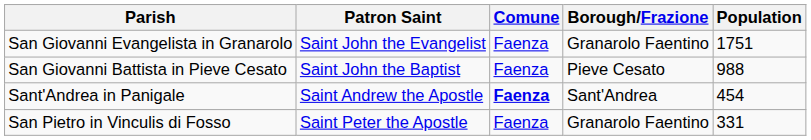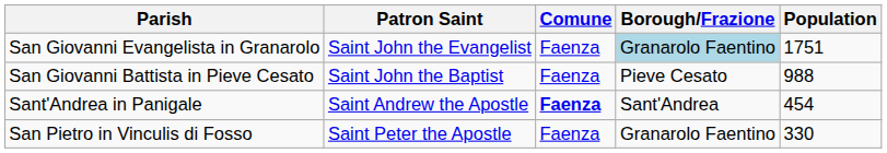 <table class="wikitable">
 <tr>
 <th>Parish</th>
 <th>Patron Saint</th>
 <th><a href='#'>Comune</a></th>
 <th>Borough/<a href='#'>Frazione</a></th>
 <th>Population</th>
 </tr>
 <tr>
 <td>San Giovanni Evangelista in Granarolo</td>
 <td><a href='#'>Saint John the Evangelist</a></td>
 <td><a href='#'>Faenza</a></td>
-<td>Granarolo Faentino</td>
+<td style="background: lightblue;">Granarolo Faentino</td>
 <td>1751</td>
 </tr>
 <tr>
 <td>San Giovanni Battista in Pieve Cesato</td>
 <td><a href='#'>Saint John the Baptist</a></td>
 <td><a href='#'>Faenza</a></td>
 <td>Pieve Cesato</td>
 <td>988</td>
 </tr>
 <tr>
 <td>Sant'Andrea in Panigale</td>
 <td><a href='#'>Saint Andrew the Apostle</a></td>
 <td><strong><a href='#'>Faenza</a></strong></td>
 <td>Sant'Andrea</td>
 <td>454</td>
 </tr>
 <tr>
 <td>San Pietro in Vinculis di Fosso</td>
 <td><a href='#'>Saint Peter the Apostle</a></td>
 <td><a href='#'>Faenza</a></td>
 <td>Granarolo Faentino</td>
-<td>331</td>
+<td>330</td>
 </tr>
 </table>
